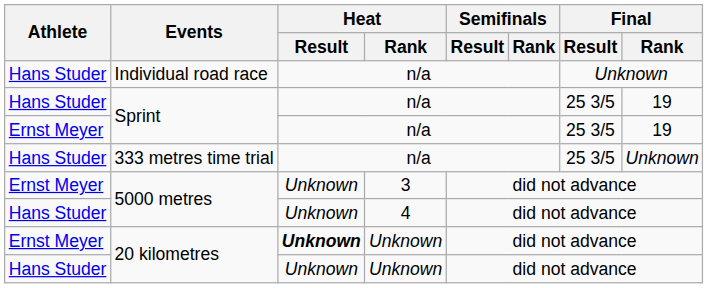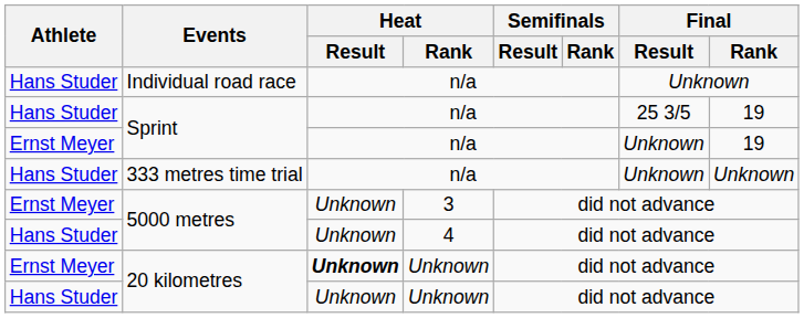 <table class=wikitable style="font-size:90%">
 <tr>
 <th rowspan="2">Athlete</th>
 <th rowspan="2">Events</th>
 <th colspan="2">Heat</th>
 <th colspan="2">Semifinals</th>
 <th colspan="2">Final</th>
 </tr>
 <tr>
 <th>Result</th>
 <th>Rank</th>
 <th>Result</th>
 <th>Rank</th>
 <th>Result</th>
 <th>Rank</th>
 </tr>
 <tr>
 <td><a href='#'>Hans Studer</a></td>
 <td>Individual road race</td>
 <td align="center" colspan=4>n/a</td>
 <td align="center" colspan=2><em>Unknown</em></td>
 </tr>
 <tr>
 <td><a href='#'>Hans Studer</a></td>
 <td rowspan=2>Sprint</td>
 <td align="center" colspan=4>n/a</td>
 <td align="center">25 3/5</td>
 <td align="center">19</td>
 </tr>
 <tr>
 <td><a href='#'>Ernst Meyer</a></td>
 <td align="center" colspan=4>n/a</td>
-<td align="center">25 3/5</td>
+<td align="center"><em>Unknown</em></td>
 <td align="center">19</td>
 </tr>
 <tr>
 <td><a href='#'>Hans Studer</a></td>
 <td>333 metres time trial</td>
 <td align="center" colspan=4>n/a</td>
-<td align="center">25 3/5</td>
+<td align="center"><em>Unknown</em></td>
 <td align="center"><em>Unknown</em></td>
 </tr>
 <tr>
 <td><a href='#'>Ernst Meyer</a></td>
 <td rowspan=2>5000 metres</td>
 <td align="center"><em>Unknown</em></td>
 <td align="center">3</td>
 <td align="center" colspan=4>did not advance</td>
 </tr>
 <tr>
 <td><a href='#'>Hans Studer</a></td>
 <td align="center"><em>Unknown</em></td>
 <td align="center">4</td>
 <td align="center" colspan=4>did not advance</td>
 </tr>
 <tr>
 <td><a href='#'>Ernst Meyer</a></td>
 <td rowspan=2>20 kilometres</td>
 <td align="center"><strong><em>Unknown</em></strong></td>
 <td align="center"><em>Unknown</em></td>
 <td align="center" colspan=4>did not advance</td>
 </tr>
 <tr>
 <td><a href='#'>Hans Studer</a></td>
 <td align="center"><em>Unknown</em></td>
 <td align="center"><em>Unknown</em></td>
 <td align="center" colspan=4>did not advance</td>
 </tr>
 </table>
